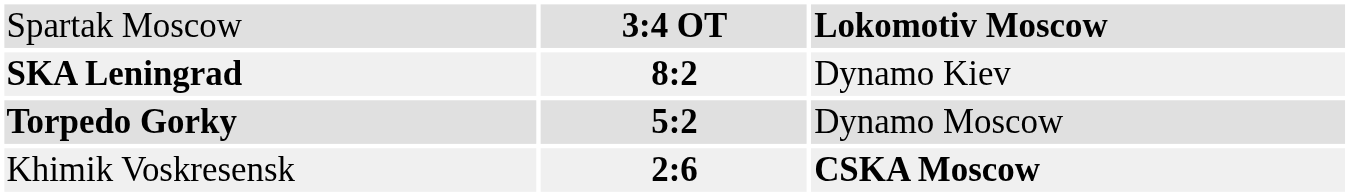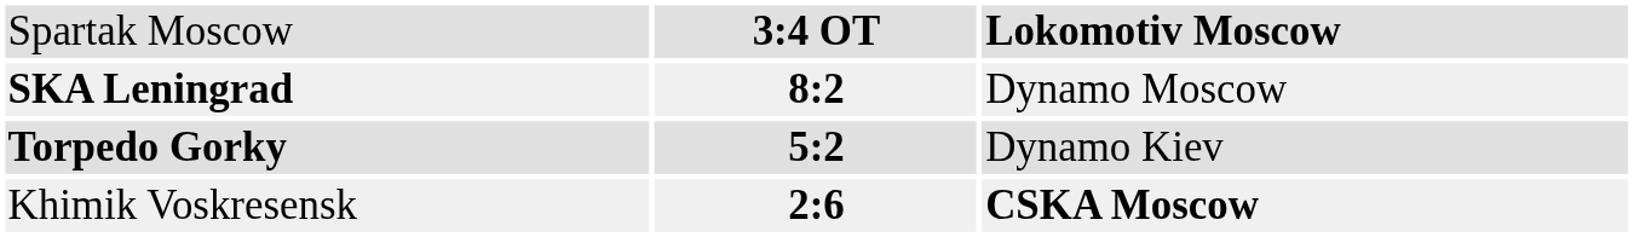 <table width="70%">
 <tr bgcolor="#e0e0e0">
 <td style="width:40%;">Spartak Moscow</td>
 <th style="width:20%;"><strong>3:4 OT</strong></th>
 <td style="width:40%;"><strong>Lokomotiv Moscow</strong></td>
 </tr>
 <tr bgcolor="#f0f0f0">
 <td><strong>SKA Leningrad</strong></td>
 <td align="center"><strong>8:2</strong></td>
-<td>Dynamo Kiev</td>
+<td>Dynamo Moscow</td>
 </tr>
 <tr bgcolor="#e0e0e0">
 <td><strong>Torpedo Gorky</strong></td>
 <td align="center"><strong>5:2</strong></td>
-<td>Dynamo Moscow</td>
+<td>Dynamo Kiev</td>
 </tr>
 <tr bgcolor="#f0f0f0">
 <td>Khimik Voskresensk</td>
 <td align="center"><strong>2:6</strong></td>
 <td><strong>CSKA Moscow</strong></td>
 </tr>
 </table>
